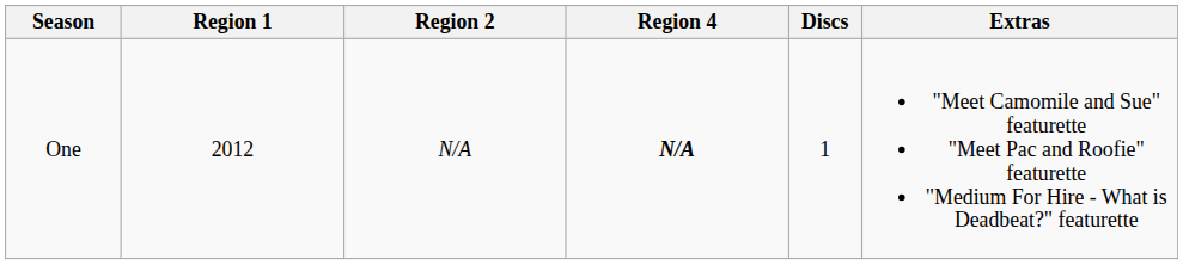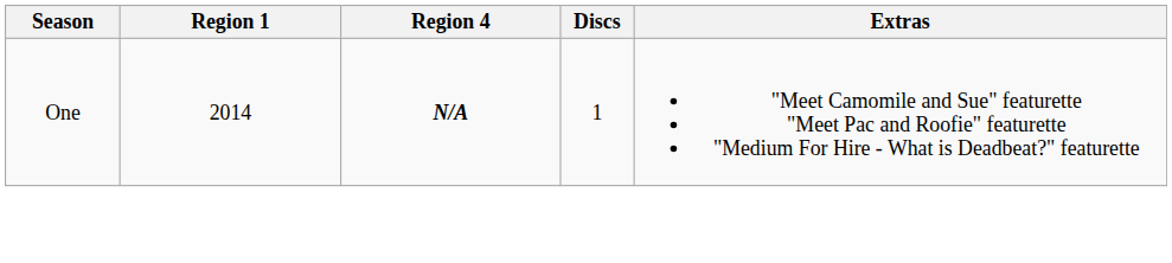 <table class="wikitable" style="width:100%; text-align:center;">
 <tr>
 <th style="width:5em;">Season</th>
 <th style="width:10em;">Region 1</th>
-<th style="width:10em;">Region 2</th>
 <th style="width:10em;">Region 4</th>
 <th style="width:3em;">Discs</th>
 <th>Extras</th>
 </tr>
 <tr>
 <td>One</td>
-<td>2012</td>
-<td><em>N/A</em></td>
+<td>2014</td>
 <td><strong><em>N/A</em></strong></td>
 <td>1</td>
 <td><br><ul><li>"Meet Camomile and Sue" featurette</li><li>"Meet Pac and Roofie" featurette</li><li>"Medium For Hire - What is Deadbeat?" featurette</li></ul></td>
 </tr>
 </table>
